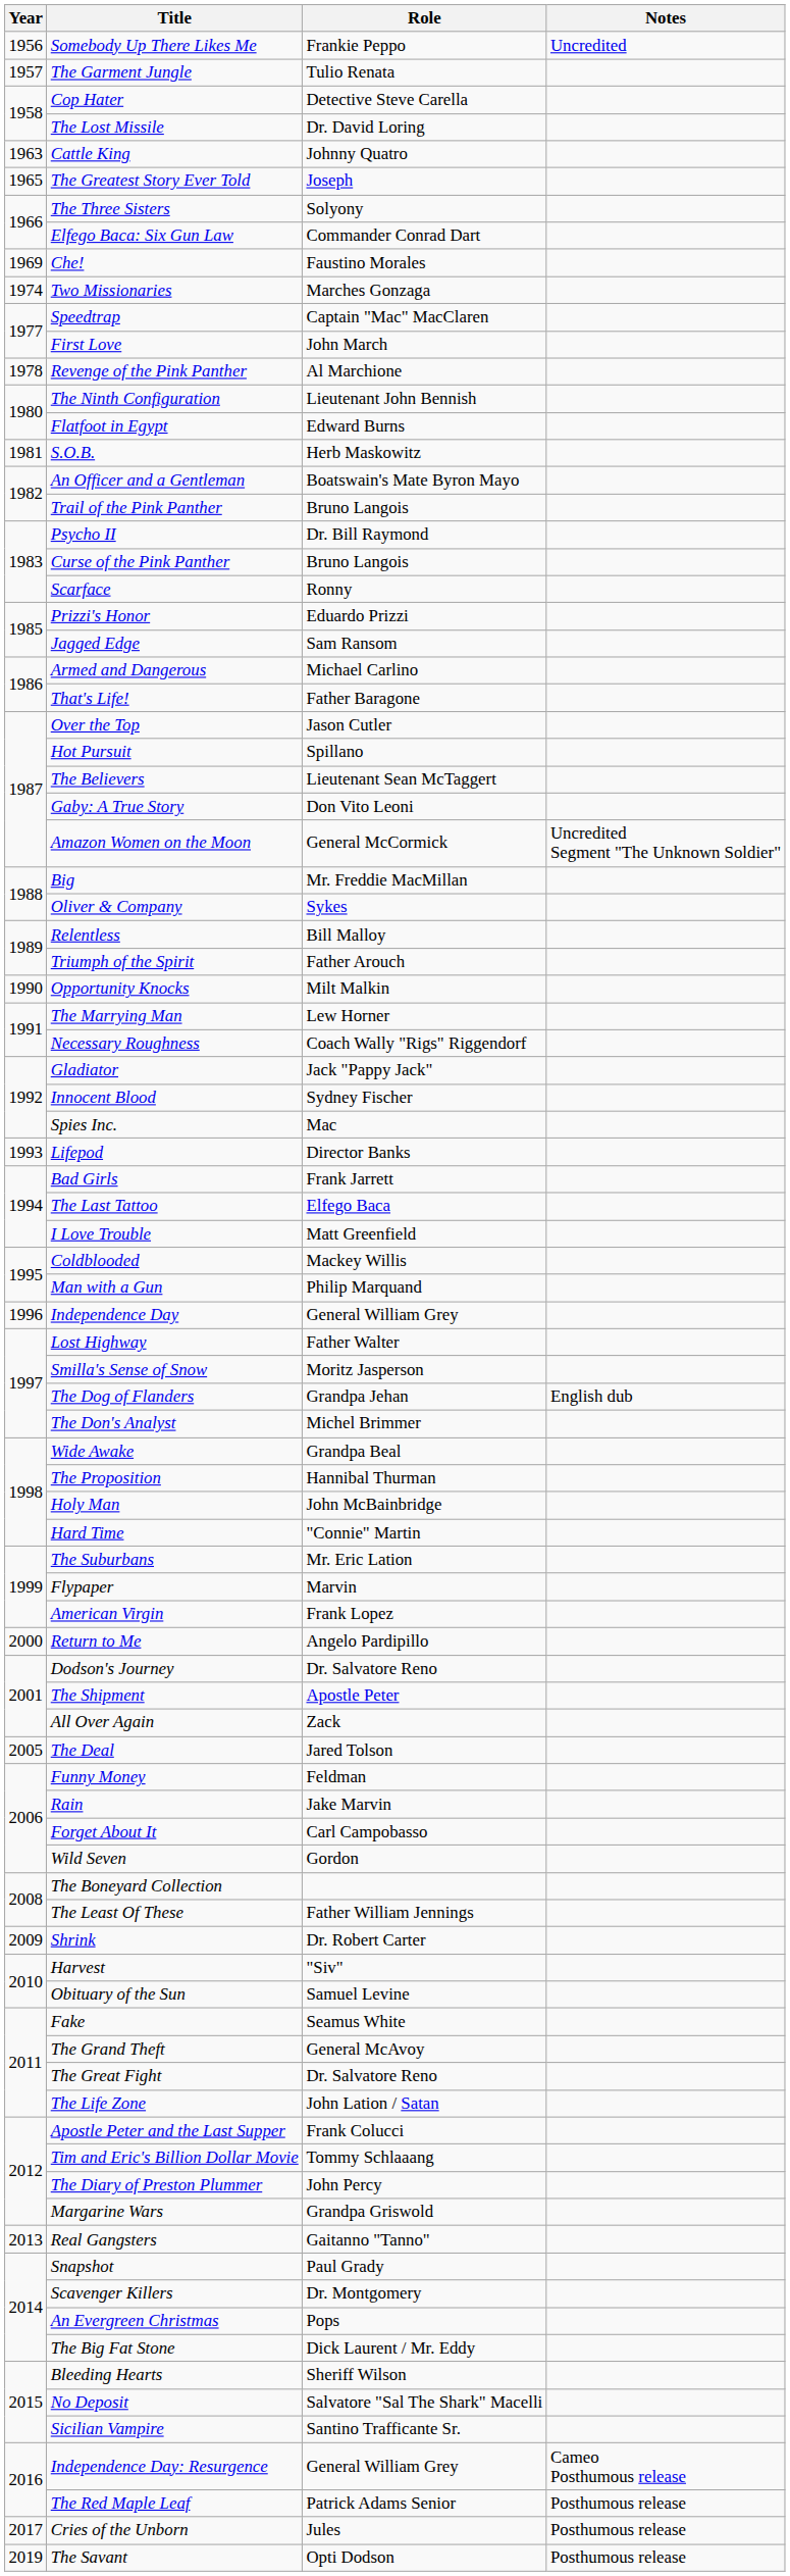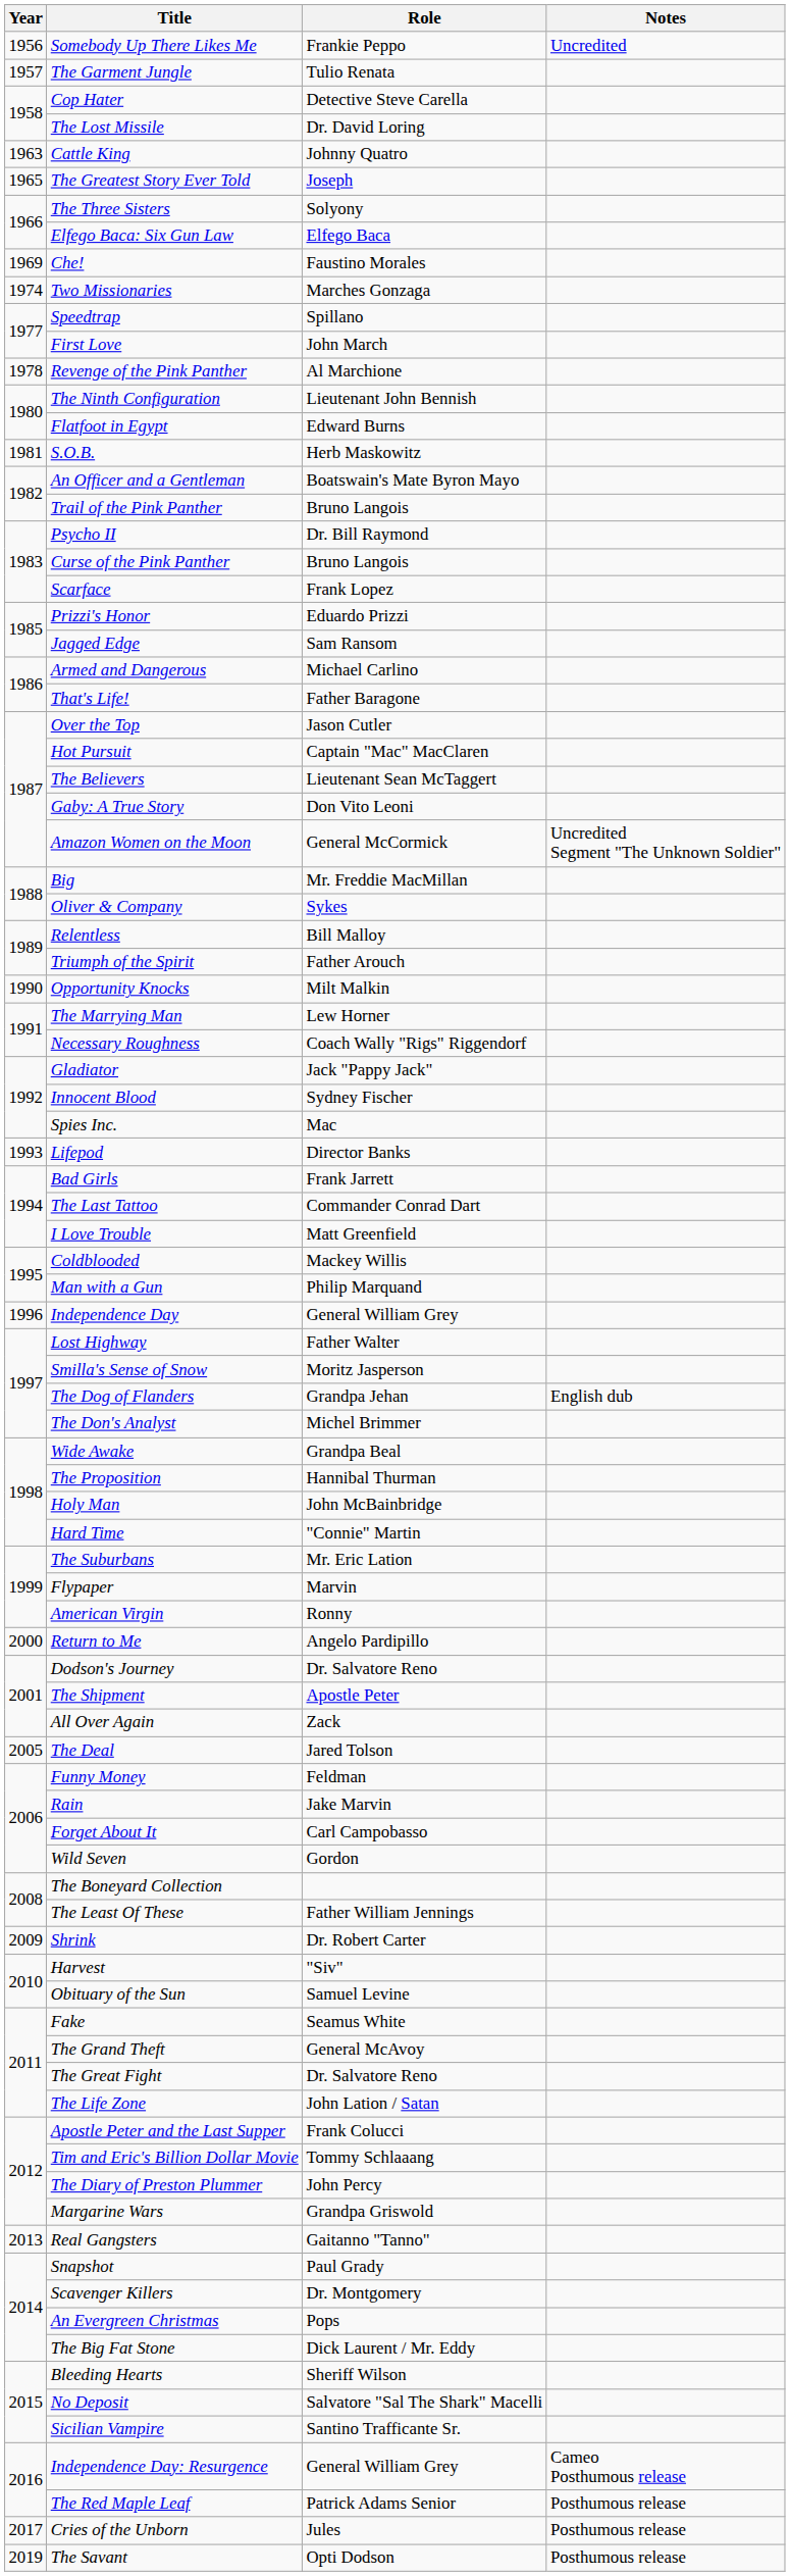 <table class="wikitable sortable">
 <tr>
 <th>Year</th>
 <th>Title</th>
 <th>Role</th>
 <th>Notes</th>
 </tr>
 <tr>
 <td>1956</td>
 <td><em><a href='#'>Somebody Up There Likes Me</a></em></td>
 <td>Frankie Peppo</td>
 <td><a href='#'>Uncredited</a></td>
 </tr>
 <tr>
 <td>1957</td>
 <td><em><a href='#'>The Garment Jungle</a></em></td>
 <td>Tulio Renata</td>
 <td></td>
 </tr>
 <tr>
 <td rowspan="2">1958</td>
 <td><em><a href='#'>Cop Hater</a></em></td>
 <td>Detective Steve Carella</td>
 <td></td>
 </tr>
 <tr>
 <td><em><a href='#'>The Lost Missile</a></em></td>
 <td>Dr. David Loring</td>
 <td></td>
 </tr>
 <tr>
 <td>1963</td>
 <td><em><a href='#'>Cattle King</a></em></td>
 <td>Johnny Quatro</td>
 <td></td>
 </tr>
 <tr>
 <td>1965</td>
 <td><em><a href='#'>The Greatest Story Ever Told</a></em></td>
 <td><a href='#'>Joseph</a></td>
 <td></td>
 </tr>
 <tr>
 <td rowspan="2">1966</td>
 <td><em><a href='#'>The Three Sisters</a></em></td>
 <td>Solyony</td>
 <td></td>
 </tr>
 <tr>
 <td><em><a href='#'>Elfego Baca: Six Gun Law</a></em></td>
-<td>Commander Conrad Dart</td>
+<td><a href='#'>Elfego Baca</a></td>
 <td></td>
 </tr>
 <tr>
 <td>1969</td>
 <td><em><a href='#'>Che!</a></em></td>
 <td>Faustino Morales</td>
 <td></td>
 </tr>
 <tr>
 <td>1974</td>
 <td><em><a href='#'>Two Missionaries</a></em></td>
 <td>Marches Gonzaga</td>
 <td></td>
 </tr>
 <tr>
 <td rowspan="2">1977</td>
 <td><em><a href='#'>Speedtrap</a></em></td>
-<td>Captain "Mac" MacClaren</td>
+<td>Spillano</td>
 <td></td>
 </tr>
 <tr>
 <td><em><a href='#'>First Love</a></em></td>
 <td>John March</td>
 <td></td>
 </tr>
 <tr>
 <td>1978</td>
 <td><em><a href='#'>Revenge of the Pink Panther</a></em></td>
 <td>Al Marchione</td>
 <td></td>
 </tr>
 <tr>
 <td rowspan="2">1980</td>
 <td><em><a href='#'>The Ninth Configuration</a></em></td>
 <td>Lieutenant John Bennish</td>
 <td></td>
 </tr>
 <tr>
 <td><em><a href='#'>Flatfoot in Egypt</a></em></td>
 <td>Edward Burns</td>
 <td></td>
 </tr>
 <tr>
 <td>1981</td>
 <td><em><a href='#'>S.O.B.</a></em></td>
 <td>Herb Maskowitz</td>
 <td></td>
 </tr>
 <tr>
 <td rowspan="2">1982</td>
 <td><em><a href='#'>An Officer and a Gentleman</a></em></td>
 <td>Boatswain's Mate Byron Mayo</td>
 <td></td>
 </tr>
 <tr>
 <td><em><a href='#'>Trail of the Pink Panther</a></em></td>
 <td>Bruno Langois</td>
 <td></td>
 </tr>
 <tr>
 <td rowspan="3">1983</td>
 <td><em><a href='#'>Psycho II</a></em></td>
 <td>Dr. Bill Raymond</td>
 <td></td>
 </tr>
 <tr>
 <td><em><a href='#'>Curse of the Pink Panther</a></em></td>
 <td>Bruno Langois</td>
 <td></td>
 </tr>
 <tr>
 <td><em><a href='#'>Scarface</a></em></td>
-<td>Ronny</td>
+<td>Frank Lopez</td>
 <td></td>
 </tr>
 <tr>
 <td rowspan="2">1985</td>
 <td><em><a href='#'>Prizzi's Honor</a></em></td>
 <td>Eduardo Prizzi</td>
 <td></td>
 </tr>
 <tr>
 <td><em><a href='#'>Jagged Edge</a></em></td>
 <td>Sam Ransom</td>
 <td></td>
 </tr>
 <tr>
 <td rowspan="2">1986</td>
 <td><em><a href='#'>Armed and Dangerous</a></em></td>
 <td>Michael Carlino</td>
 <td></td>
 </tr>
 <tr>
 <td><em><a href='#'>That's Life!</a></em></td>
 <td>Father Baragone</td>
 <td></td>
 </tr>
 <tr>
 <td rowspan="5">1987</td>
 <td><em><a href='#'>Over the Top</a></em></td>
 <td>Jason Cutler</td>
 <td></td>
 </tr>
 <tr>
 <td><em><a href='#'>Hot Pursuit</a></em></td>
-<td>Spillano</td>
+<td>Captain "Mac" MacClaren</td>
 <td></td>
 </tr>
 <tr>
 <td><em><a href='#'>The Believers</a></em></td>
 <td>Lieutenant Sean McTaggert</td>
 <td></td>
 </tr>
 <tr>
 <td><em><a href='#'>Gaby: A True Story</a></em></td>
 <td>Don Vito Leoni</td>
 <td></td>
 </tr>
 <tr>
 <td><em><a href='#'>Amazon Women on the Moon</a></em></td>
 <td>General McCormick</td>
 <td>Uncredited<br>Segment "The Unknown Soldier"</td>
 </tr>
 <tr>
 <td rowspan="2">1988</td>
 <td><em><a href='#'>Big</a></em></td>
 <td>Mr. Freddie MacMillan</td>
 <td></td>
 </tr>
 <tr>
 <td><em><a href='#'>Oliver & Company</a></em></td>
 <td><a href='#'>Sykes</a></td>
 <td></td>
 </tr>
 <tr>
 <td rowspan="2">1989</td>
 <td><em><a href='#'>Relentless</a></em></td>
 <td>Bill Malloy</td>
 <td></td>
 </tr>
 <tr>
 <td><em><a href='#'>Triumph of the Spirit</a></em></td>
 <td>Father Arouch</td>
 <td></td>
 </tr>
 <tr>
 <td>1990</td>
 <td><em><a href='#'>Opportunity Knocks</a></em></td>
 <td>Milt Malkin</td>
 <td></td>
 </tr>
 <tr>
 <td rowspan="2">1991</td>
 <td><em><a href='#'>The Marrying Man</a></em></td>
 <td>Lew Horner</td>
 <td></td>
 </tr>
 <tr>
 <td><em><a href='#'>Necessary Roughness</a></em></td>
 <td>Coach Wally "Rigs" Riggendorf</td>
 <td></td>
 </tr>
 <tr>
 <td rowspan="3">1992</td>
 <td><em><a href='#'>Gladiator</a></em></td>
 <td>Jack "Pappy Jack"</td>
 <td></td>
 </tr>
 <tr>
 <td><em><a href='#'>Innocent Blood</a></em></td>
 <td>Sydney Fischer</td>
 <td></td>
 </tr>
 <tr>
 <td><em>Spies Inc.</em></td>
 <td>Mac</td>
 <td></td>
 </tr>
 <tr>
 <td>1993</td>
 <td><em><a href='#'>Lifepod</a></em></td>
 <td>Director Banks</td>
 <td></td>
 </tr>
 <tr>
 <td rowspan="3">1994</td>
 <td><em><a href='#'>Bad Girls</a></em></td>
 <td>Frank Jarrett</td>
 <td></td>
 </tr>
 <tr>
 <td><em><a href='#'>The Last Tattoo</a></em></td>
-<td><a href='#'>Elfego Baca</a></td>
+<td>Commander Conrad Dart</td>
 <td></td>
 </tr>
 <tr>
 <td><em><a href='#'>I Love Trouble</a></em></td>
 <td>Matt Greenfield</td>
 <td></td>
 </tr>
 <tr>
 <td rowspan="2">1995</td>
 <td><em><a href='#'>Coldblooded</a></em></td>
 <td>Mackey Willis</td>
 <td></td>
 </tr>
 <tr>
 <td><em><a href='#'>Man with a Gun</a></em></td>
 <td>Philip Marquand</td>
 <td></td>
 </tr>
 <tr>
 <td>1996</td>
 <td><em><a href='#'>Independence Day</a></em></td>
 <td>General William Grey</td>
 <td></td>
 </tr>
 <tr>
 <td rowspan="4">1997</td>
 <td><em><a href='#'>Lost Highway</a></em></td>
 <td>Father Walter</td>
 <td></td>
 </tr>
 <tr>
 <td><em><a href='#'>Smilla's Sense of Snow</a></em></td>
 <td>Moritz Jasperson</td>
 <td></td>
 </tr>
 <tr>
 <td><em><a href='#'>The Dog of Flanders</a></em></td>
 <td>Grandpa Jehan</td>
 <td>English dub</td>
 </tr>
 <tr>
 <td><em><a href='#'>The Don's Analyst</a></em></td>
 <td>Michel Brimmer</td>
 <td></td>
 </tr>
 <tr>
 <td rowspan="4">1998</td>
 <td><em><a href='#'>Wide Awake</a></em></td>
 <td>Grandpa Beal</td>
 <td></td>
 </tr>
 <tr>
 <td><em><a href='#'>The Proposition</a></em></td>
 <td>Hannibal Thurman</td>
 <td></td>
 </tr>
 <tr>
 <td><em><a href='#'>Holy Man</a></em></td>
 <td>John McBainbridge</td>
 <td></td>
 </tr>
 <tr>
 <td><em><a href='#'>Hard Time</a></em></td>
 <td>"Connie" Martin</td>
 <td></td>
 </tr>
 <tr>
 <td rowspan="3">1999</td>
 <td><em><a href='#'>The Suburbans</a></em></td>
 <td>Mr. Eric Lation</td>
 <td></td>
 </tr>
 <tr>
 <td><em>Flypaper</em></td>
 <td>Marvin</td>
 <td></td>
 </tr>
 <tr>
 <td><em><a href='#'>American Virgin</a></em></td>
-<td>Frank Lopez</td>
+<td>Ronny</td>
 <td></td>
 </tr>
 <tr>
 <td>2000</td>
 <td><em><a href='#'>Return to Me</a></em></td>
 <td>Angelo Pardipillo</td>
 <td></td>
 </tr>
 <tr>
 <td rowspan="3">2001</td>
 <td><em>Dodson's Journey</em></td>
 <td>Dr. Salvatore Reno</td>
 <td></td>
 </tr>
 <tr>
 <td><em><a href='#'>The Shipment</a></em></td>
 <td><a href='#'>Apostle Peter</a></td>
 <td></td>
 </tr>
 <tr>
 <td><em>All Over Again</em></td>
 <td>Zack</td>
 </tr>
 <tr>
 <td>2005</td>
 <td><em><a href='#'>The Deal</a></em></td>
 <td>Jared Tolson</td>
 <td></td>
 </tr>
 <tr>
 <td rowspan="4">2006</td>
 <td><em><a href='#'>Funny Money</a></em></td>
 <td>Feldman</td>
 <td></td>
 </tr>
 <tr>
 <td><em><a href='#'>Rain</a></em></td>
 <td>Jake Marvin</td>
 <td></td>
 </tr>
 <tr>
 <td><em><a href='#'>Forget About It</a></em></td>
 <td>Carl Campobasso</td>
 <td></td>
 </tr>
 <tr>
 <td><em>Wild Seven</em></td>
 <td>Gordon</td>
 <td></td>
 </tr>
 <tr>
 <td rowspan="2">2008</td>
 <td><em>The Boneyard Collection</em></td>
 <td></td>
 <td></td>
 </tr>
 <tr>
 <td><em>The Least Of These</em></td>
 <td>Father William Jennings</td>
 <td></td>
 </tr>
 <tr>
 <td>2009</td>
 <td><em><a href='#'>Shrink</a></em></td>
 <td>Dr. Robert Carter</td>
 <td></td>
 </tr>
 <tr>
 <td rowspan="2">2010</td>
 <td><em>Harvest</em></td>
 <td>"Siv"</td>
 <td></td>
 </tr>
 <tr>
 <td><em>Obituary of the Sun</em></td>
 <td>Samuel Levine</td>
 <td></td>
 </tr>
 <tr>
 <td rowspan="4">2011</td>
 <td><em>Fake</em></td>
 <td>Seamus White</td>
 <td></td>
 </tr>
 <tr>
 <td><em>The Grand Theft</em></td>
 <td>General McAvoy</td>
 <td></td>
 </tr>
 <tr>
 <td><em>The Great Fight</em></td>
 <td>Dr. Salvatore Reno</td>
 <td></td>
 </tr>
 <tr>
 <td><em><a href='#'>The Life Zone</a></em></td>
 <td>John Lation / <a href='#'>Satan</a></td>
 <td></td>
 </tr>
 <tr>
 <td rowspan="4">2012</td>
 <td><em><a href='#'>Apostle Peter and the Last Supper</a></em></td>
 <td>Frank Colucci</td>
 <td></td>
 </tr>
 <tr>
 <td><em><a href='#'>Tim and Eric's Billion Dollar Movie</a></em></td>
 <td>Tommy Schlaaang</td>
 <td></td>
 </tr>
 <tr>
 <td><em><a href='#'>The Diary of Preston Plummer</a></em></td>
 <td>John Percy</td>
 <td></td>
 </tr>
 <tr>
 <td><em>Margarine Wars</em></td>
 <td>Grandpa Griswold</td>
 <td></td>
 </tr>
 <tr>
 <td>2013</td>
 <td><em>Real Gangsters</em></td>
 <td>Gaitanno "Tanno"</td>
 <td></td>
 </tr>
 <tr>
 <td rowspan="4">2014</td>
 <td><em>Snapshot</em></td>
 <td>Paul Grady</td>
 <td></td>
 </tr>
 <tr>
 <td><em>Scavenger Killers</em></td>
 <td>Dr. Montgomery</td>
 <td></td>
 </tr>
 <tr>
 <td><em><a href='#'>An Evergreen Christmas</a></em></td>
 <td>Pops</td>
 <td></td>
 </tr>
 <tr>
 <td><em>The Big Fat Stone</em></td>
 <td>Dick Laurent / Mr. Eddy</td>
 <td></td>
 </tr>
 <tr>
 <td rowspan="3">2015</td>
 <td><em>Bleeding Hearts</em></td>
 <td>Sheriff Wilson</td>
 <td></td>
 </tr>
 <tr>
 <td><em><a href='#'>No Deposit</a></em></td>
 <td>Salvatore "Sal The Shark" Macelli</td>
 <td></td>
 </tr>
 <tr>
 <td><em><a href='#'>Sicilian Vampire</a></em></td>
 <td>Santino Trafficante Sr.</td>
 <td></td>
 </tr>
 <tr>
 <td rowspan="2">2016</td>
 <td><em><a href='#'>Independence Day: Resurgence</a></em></td>
 <td>General William Grey</td>
 <td>Cameo<br>Posthumous <a href='#'>release</a></td>
 </tr>
 <tr>
 <td><em><a href='#'>The Red Maple Leaf</a></em></td>
 <td>Patrick Adams Senior</td>
 <td>Posthumous release</td>
 </tr>
 <tr>
 <td>2017</td>
 <td><em>Cries of the Unborn</em></td>
 <td>Jules</td>
 <td>Posthumous release</td>
 </tr>
 <tr>
 <td>2019</td>
 <td><em>The Savant</em></td>
 <td>Opti Dodson</td>
 <td>Posthumous release</td>
 </tr>
 </table>
